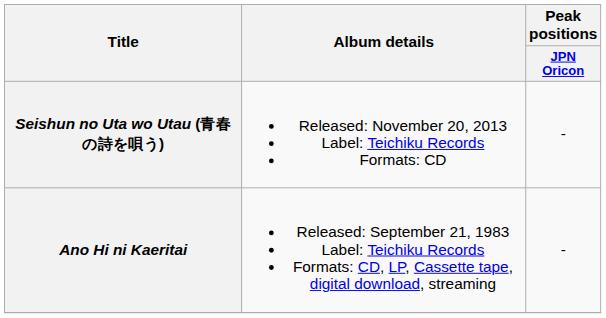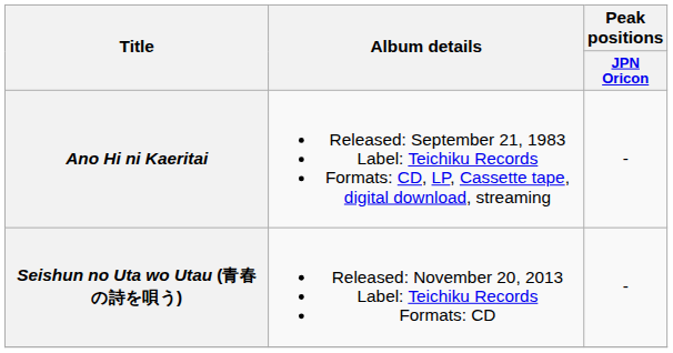 <table class="wikitable plainrowheaders" style="text-align:center;">
 <tr>
 <th style="width:15em;" rowspan="2">Title</th>
 <th style="width:18em;" rowspan="2">Album details</th>
 <th colspan="1">Peak positions</th>
 </tr>
 <tr>
 <th style="width:3em;font-size:85%"><a href='#'>JPN<br>Oricon</a><br></th>
 </tr>
 <tr>
+<th scope="row"><em>Ano Hi ni Kaeritai</em></th>
+<td><br><ul><li>Released: September 21, 1983</li><li>Label: <a href='#'>Teichiku Records</a></li><li>Formats: <a href='#'>CD</a>, <a href='#'>LP</a>, <a href='#'>Cassette tape</a>, <a href='#'>digital download</a>, streaming</li></ul></td>
+<td>-</td>
+</tr>
+<tr>
 <th scope="row"><em>Seishun no Uta wo Utau</em> (青春の詩を唄う)</th>
 <td><br><ul><li>Released: November 20, 2013</li><li>Label: <a href='#'>Teichiku Records</a></li><li>Formats: CD</li></ul></td>
 <td>-</td>
 </tr>
 <tr>
-<th scope="row"><em>Ano Hi ni Kaeritai</em></th>
-<td><br><ul><li>Released: September 21, 1983</li><li>Label: <a href='#'>Teichiku Records</a></li><li>Formats: <a href='#'>CD</a>, <a href='#'>LP</a>, <a href='#'>Cassette tape</a>, <a href='#'>digital download</a>, streaming</li></ul></td>
-<td>-</td>
-</tr>
-<tr>
 </tr>
 </table>
